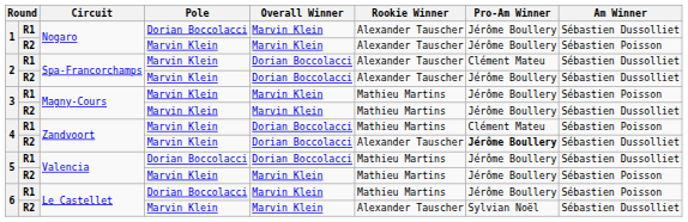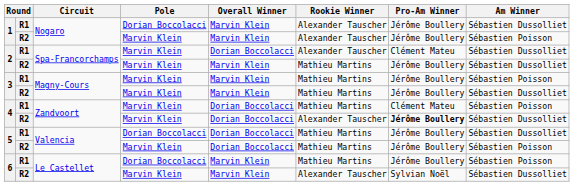 <table class="wikitable" style="font-size:85%;">
 <tr>
 <th colspan=2>Round</th>
 <th>Circuit</th>
 <th>Pole</th>
 <th>Overall Winner</th>
 <th>Rookie Winner</th>
 <th>Pro-Am Winner</th>
 <th>Am Winner</th>
 </tr>
 <tr>
 <th rowspan=2>1</th>
 <th>R1</th>
 <td rowspan=2> <a href='#'>Nogaro</a></td>
 <td> <a href='#'>Dorian Boccolacci</a></td>
 <td> <a href='#'>Marvin Klein</a></td>
 <td> Alexander Tauscher</td>
 <td> Jérôme Boullery</td>
 <td> Sébastien Dussolliet</td>
 </tr>
 <tr>
 <th>R2</th>
 <td> <a href='#'>Marvin Klein</a></td>
 <td> <a href='#'>Marvin Klein</a></td>
 <td> Alexander Tauscher</td>
 <td> Jérôme Boullery</td>
 <td> Sébastien Poisson</td>
 </tr>
 <tr>
 <th rowspan=2>2</th>
 <th>R1</th>
 <td rowspan=2> <a href='#'>Spa-Francorchamps</a></td>
 <td> <a href='#'>Marvin Klein</a></td>
 <td> <a href='#'>Dorian Boccolacci</a></td>
 <td> Alexander Tauscher</td>
 <td> Clément Mateu</td>
 <td> Sébastien Dussolliet</td>
 </tr>
 <tr>
 <th>R2</th>
 <td> <a href='#'>Marvin Klein</a></td>
-<td> <a href='#'>Dorian Boccolacci</a></td>
-<td> Alexander Tauscher</td>
+<td> <a href='#'>Marvin Klein</a></td>
+<td> Mathieu Martins</td>
 <td> Jérôme Boullery</td>
 <td> Sébastien Dussolliet</td>
 </tr>
 <tr>
 <th rowspan=2>3</th>
 <th>R1</th>
 <td rowspan=2> <a href='#'>Magny-Cours</a></td>
 <td> <a href='#'>Marvin Klein</a></td>
 <td> <a href='#'>Marvin Klein</a></td>
 <td> Mathieu Martins</td>
 <td> Jérôme Boullery</td>
 <td> Sébastien Poisson</td>
 </tr>
 <tr>
 <th>R2</th>
 <td> <a href='#'>Marvin Klein</a></td>
 <td> <a href='#'>Marvin Klein</a></td>
 <td> Mathieu Martins</td>
 <td> Jérôme Boullery</td>
 <td> Sébastien Dussolliet</td>
 </tr>
 <tr>
 <th rowspan=2>4</th>
 <th>R1</th>
 <td rowspan=2> <a href='#'>Zandvoort</a></td>
 <td> <a href='#'>Marvin Klein</a></td>
 <td> <a href='#'>Dorian Boccolacci</a></td>
 <td> Mathieu Martins</td>
 <td> Clément Mateu</td>
 <td> Sébastien Poisson</td>
 </tr>
 <tr>
 <th>R2</th>
 <td> <a href='#'>Marvin Klein</a></td>
 <td> <a href='#'>Dorian Boccolacci</a></td>
 <td> Alexander Tauscher</td>
 <td><strong> Jérôme Boullery</strong></td>
 <td> Sébastien Dussolliet</td>
 </tr>
 <tr>
 <th rowspan=2>5</th>
 <th>R1</th>
 <td rowspan=2> <a href='#'>Valencia</a></td>
 <td> <a href='#'>Dorian Boccolacci</a></td>
 <td> <a href='#'>Dorian Boccolacci</a></td>
 <td> Mathieu Martins</td>
 <td> Jérôme Boullery</td>
 <td> Sébastien Dussolliet</td>
 </tr>
 <tr>
 <th>R2</th>
 <td> <a href='#'>Marvin Klein</a></td>
-<td> <a href='#'>Marvin Klein</a></td>
+<td> <a href='#'>Dorian Boccolacci</a></td>
 <td> Mathieu Martins</td>
 <td> Jérôme Boullery</td>
 <td> Sébastien Poisson</td>
 </tr>
 <tr>
 <th rowspan=2>6</th>
 <th>R1</th>
 <td rowspan=2> <a href='#'>Le Castellet</a></td>
 <td> <a href='#'>Dorian Boccolacci</a></td>
 <td> <a href='#'>Marvin Klein</a></td>
 <td> Mathieu Martins</td>
 <td> Jérôme Boullery</td>
 <td> Sébastien Poisson</td>
 </tr>
 <tr>
 <th>R2</th>
 <td> <a href='#'>Marvin Klein</a></td>
 <td> <a href='#'>Marvin Klein</a></td>
 <td> Alexander Tauscher</td>
 <td> Sylvian Noël</td>
 <td> Sébastien Dussolliet</td>
 </tr>
 </table>
